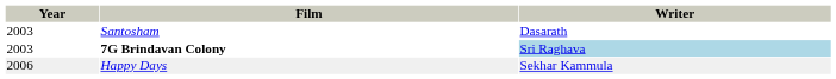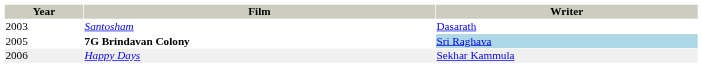 <table cellspacing="1" cellpadding="1" border="0" style="width:50%;">
 <tr style="background:#ccccbf;">
 <th>Year</th>
 <th>Film</th>
 <th>Writer</th>
 </tr>
 <tr>
 <td>2003</td>
 <td><em><a href='#'>Santosham</a></em></td>
 <td><a href='#'>Dasarath</a></td>
 </tr>
 <tr>
-<td>2003</td>
+<td>2005</td>
 <td><strong>7G Brindavan Colony</strong></td>
 <td style="background: lightblue;"><a href='#'>Sri Raghava</a></td>
 </tr>
 <tr style="background:#f0f0f0;">
 <td>2006</td>
 <td><em><a href='#'>Happy Days</a></em></td>
 <td><a href='#'>Sekhar Kammula</a></td>
 </tr>
 </table>
